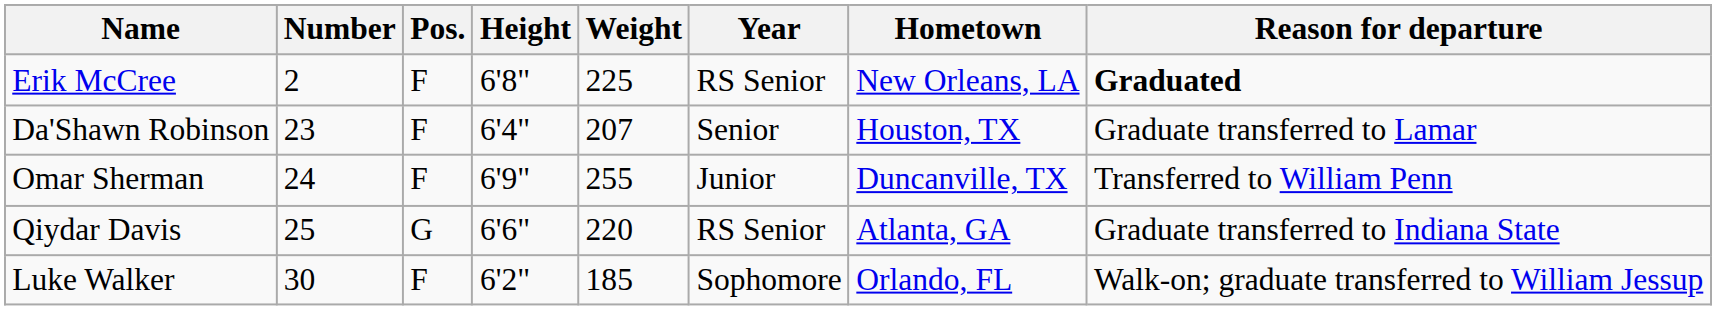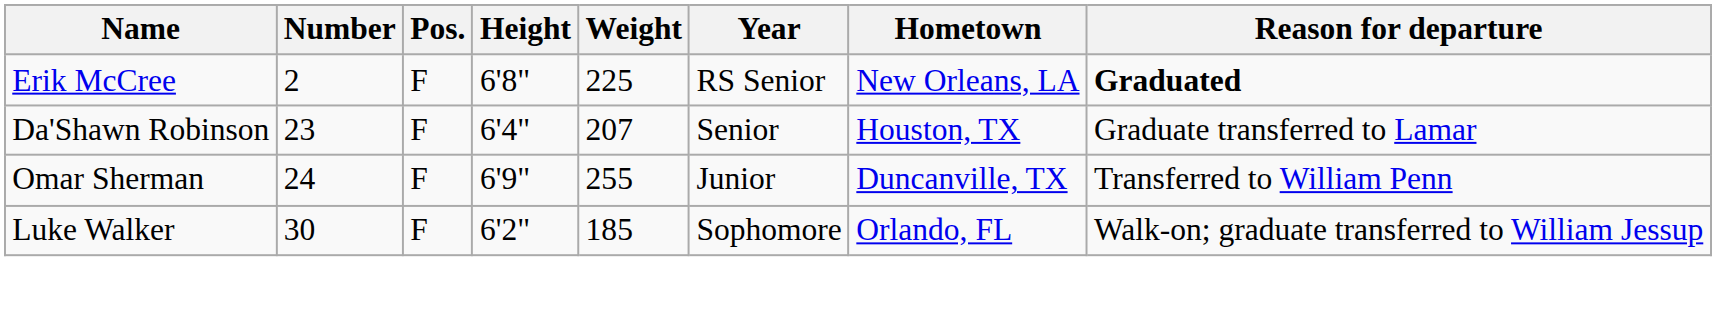 <table class="wikitable sortable" border="1">
 <tr>
 <th>Name</th>
 <th>Number</th>
 <th>Pos.</th>
 <th>Height</th>
 <th>Weight</th>
 <th>Year</th>
 <th>Hometown</th>
 <th class="unsortable">Reason for departure</th>
 </tr>
 <tr>
 <td><a href='#'>Erik McCree</a></td>
 <td>2</td>
 <td>F</td>
 <td>6'8"</td>
 <td>225</td>
 <td>RS Senior</td>
 <td><a href='#'>New Orleans, LA</a></td>
 <td><strong>Graduated</strong></td>
 </tr>
 <tr>
 <td>Da'Shawn Robinson</td>
 <td>23</td>
 <td>F</td>
 <td>6'4"</td>
 <td>207</td>
 <td>Senior</td>
 <td><a href='#'>Houston, TX</a></td>
 <td>Graduate transferred to <a href='#'>Lamar</a></td>
 </tr>
 <tr>
 <td>Omar Sherman</td>
 <td>24</td>
 <td>F</td>
 <td>6'9"</td>
 <td>255</td>
 <td>Junior</td>
 <td><a href='#'>Duncanville, TX</a></td>
 <td>Transferred to <a href='#'>William Penn</a></td>
 </tr>
 <tr>
-<td>Qiydar Davis</td>
-<td>25</td>
-<td>G</td>
-<td>6'6"</td>
-<td>220</td>
-<td>RS Senior</td>
-<td><a href='#'>Atlanta, GA</a></td>
-<td>Graduate transferred to <a href='#'>Indiana State</a></td>
-</tr>
-<tr>
 <td>Luke Walker</td>
 <td>30</td>
 <td>F</td>
 <td>6'2"</td>
 <td>185</td>
 <td>Sophomore</td>
 <td><a href='#'>Orlando, FL</a></td>
 <td>Walk-on; graduate transferred to <a href='#'>William Jessup</a></td>
 </tr>
 </table>
